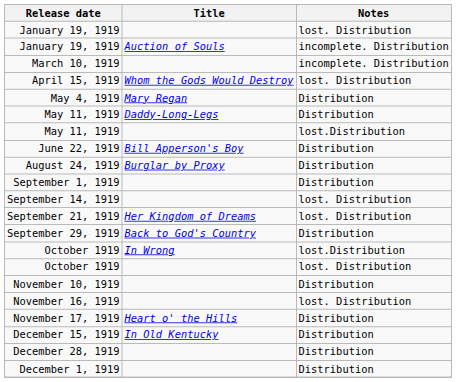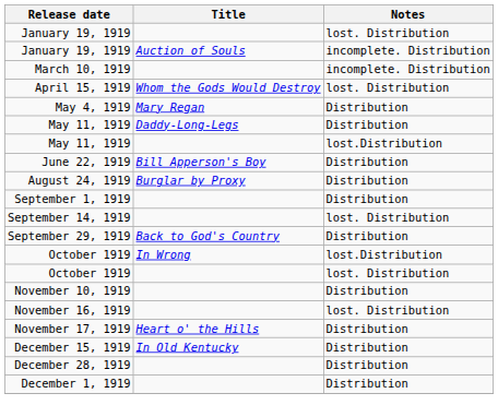 <table class="wikitable sortable">
 <tr>
 <th>Release date</th>
 <th>Title</th>
 <th>Notes</th>
 </tr>
 <tr>
 <td align="right">January 19, 1919</td>
 <td><em></em></td>
 <td>lost. Distribution</td>
 </tr>
 <tr>
 <td align="right">January 19, 1919</td>
 <td><em><a href='#'>Auction of Souls</a></em></td>
 <td>incomplete. Distribution</td>
 </tr>
 <tr>
 <td align="right">March 10, 1919</td>
 <td><em></em></td>
 <td>incomplete. Distribution</td>
 </tr>
 <tr>
 <td align="right">April 15, 1919</td>
 <td><em><a href='#'>Whom the Gods Would Destroy</a></em></td>
 <td>lost. Distribution</td>
 </tr>
 <tr>
 <td align="right">May 4, 1919</td>
 <td><em><a href='#'>Mary Regan</a></em></td>
 <td>Distribution</td>
 </tr>
 <tr>
 <td align="right">May 11, 1919</td>
 <td><em><a href='#'>Daddy-Long-Legs</a></em></td>
 <td>Distribution</td>
 </tr>
 <tr>
 <td align="right">May 11, 1919</td>
 <td><em></em></td>
 <td>lost.Distribution</td>
 </tr>
 <tr>
 <td align="right">June 22, 1919</td>
 <td><em><a href='#'>Bill Apperson's Boy</a></em></td>
 <td>Distribution</td>
 </tr>
 <tr>
 <td align="right">August 24, 1919</td>
 <td><em><a href='#'>Burglar by Proxy</a></em></td>
 <td>Distribution</td>
 </tr>
 <tr>
 <td align="right">September 1, 1919</td>
 <td><em></em></td>
 <td>Distribution</td>
 </tr>
 <tr>
 <td align="right">September 14, 1919</td>
 <td><em></em></td>
 <td>lost. Distribution</td>
 </tr>
 <tr>
-<td align="right">September 21, 1919</td>
-<td><em><a href='#'>Her Kingdom of Dreams</a></em></td>
-<td>lost. Distribution</td>
-</tr>
-<tr>
 <td align="right">September 29, 1919</td>
 <td><em><a href='#'>Back to God's Country</a></em></td>
 <td>Distribution</td>
 </tr>
 <tr>
 <td align="right">October 1919</td>
 <td><em><a href='#'>In Wrong</a></em></td>
 <td>lost.Distribution</td>
 </tr>
 <tr>
 <td align="right">October 1919</td>
 <td><em></em></td>
 <td>lost. Distribution</td>
 </tr>
 <tr>
 <td align="right">November 10, 1919</td>
 <td><em></em></td>
 <td>Distribution</td>
 </tr>
 <tr>
 <td align="right">November 16, 1919</td>
 <td><em></em></td>
 <td>lost. Distribution</td>
 </tr>
 <tr>
 <td align="right">November 17, 1919</td>
 <td><em><a href='#'>Heart o' the Hills</a></em></td>
 <td>Distribution</td>
 </tr>
 <tr>
 <td align="right">December 15, 1919</td>
 <td><em><a href='#'>In Old Kentucky</a></em></td>
 <td>Distribution</td>
 </tr>
 <tr>
 <td align="right">December 28, 1919</td>
 <td><em></em></td>
 <td>Distribution</td>
 </tr>
 <tr>
 <td align="right">December 1, 1919</td>
 <td><em></em></td>
 <td>Distribution</td>
 </tr>
 <tr>
 </tr>
 </table>
